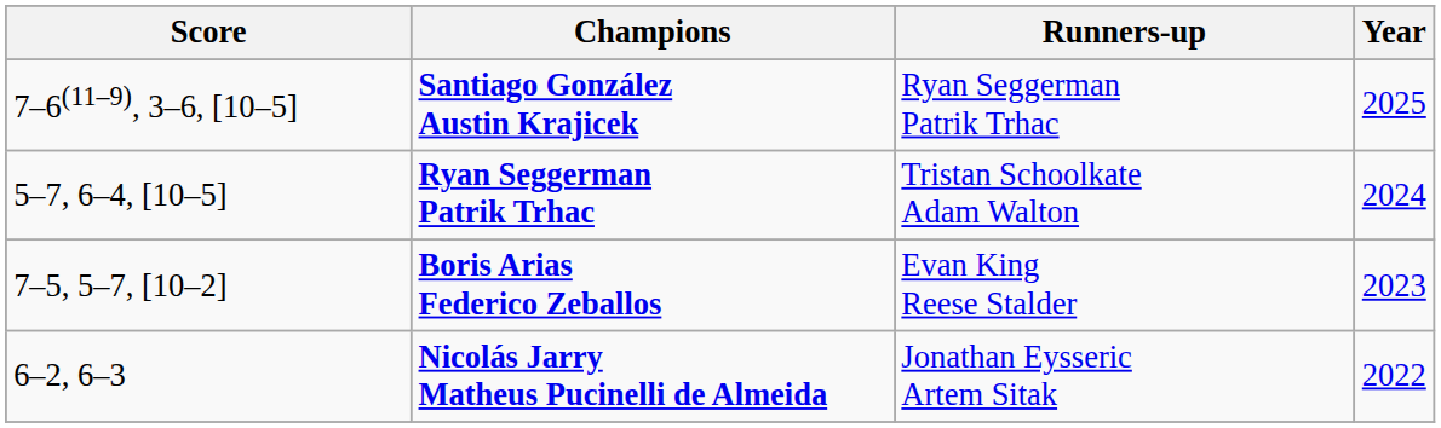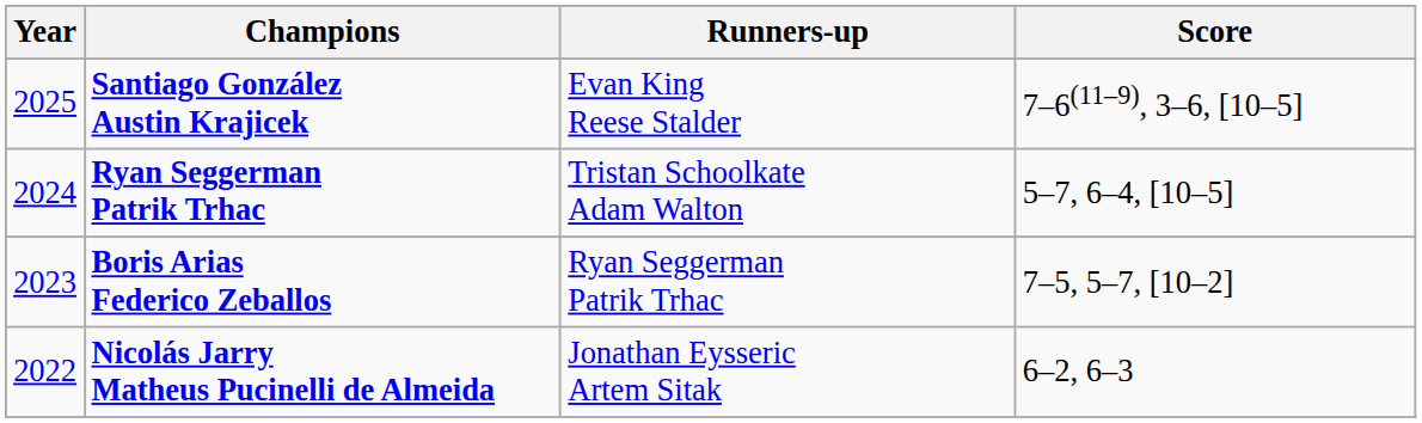 <table class="wikitable" style="font-size:90%">
 <tr>
-<th style="width:175px;">Score</th>
+<th>Year</th>
 <th style="width:210px;">Champions</th>
 <th style="width:200px;">Runners-up</th>
-<th>Year</th>
+<th style="width:175px;">Score</th>
 </tr>
 <tr>
+<td><a href='#'>2025</a></td>
+<td> <strong><a href='#'>Santiago González</a></strong><br> <strong><a href='#'>Austin Krajicek</a></strong></td>
+<td> <a href='#'>Evan King</a><br> <a href='#'>Reese Stalder</a></td>
 <td>7–6<sup>(11–9)</sup>, 3–6, [10–5]</td>
-<td> <strong><a href='#'>Santiago González</a></strong><br> <strong><a href='#'>Austin Krajicek</a></strong></td>
-<td> <a href='#'>Ryan Seggerman</a><br> <a href='#'>Patrik Trhac</a></td>
-<td><a href='#'>2025</a></td>
 </tr>
 <tr>
-<td>5–7, 6–4, [10–5]</td>
+<td><a href='#'>2024</a></td>
 <td> <strong><a href='#'>Ryan Seggerman</a></strong><br> <strong><a href='#'>Patrik Trhac</a></strong></td>
 <td> <a href='#'>Tristan Schoolkate</a><br> <a href='#'>Adam Walton</a></td>
-<td><a href='#'>2024</a></td>
+<td>5–7, 6–4, [10–5]</td>
 </tr>
 <tr>
+<td><a href='#'>2023</a></td>
+<td> <strong><a href='#'>Boris Arias</a></strong><br> <strong><a href='#'>Federico Zeballos</a></strong></td>
+<td> <a href='#'>Ryan Seggerman</a><br> <a href='#'>Patrik Trhac</a></td>
 <td>7–5, 5–7, [10–2]</td>
-<td> <strong><a href='#'>Boris Arias</a></strong><br> <strong><a href='#'>Federico Zeballos</a></strong></td>
-<td> <a href='#'>Evan King</a><br> <a href='#'>Reese Stalder</a></td>
-<td><a href='#'>2023</a></td>
 </tr>
 <tr>
-<td>6–2, 6–3</td>
+<td><a href='#'>2022</a></td>
 <td> <strong><a href='#'>Nicolás Jarry</a></strong><br> <strong><a href='#'>Matheus Pucinelli de Almeida</a></strong></td>
 <td> <a href='#'>Jonathan Eysseric</a><br> <a href='#'>Artem Sitak</a></td>
-<td><a href='#'>2022</a></td>
+<td>6–2, 6–3</td>
 </tr>
 </table>
